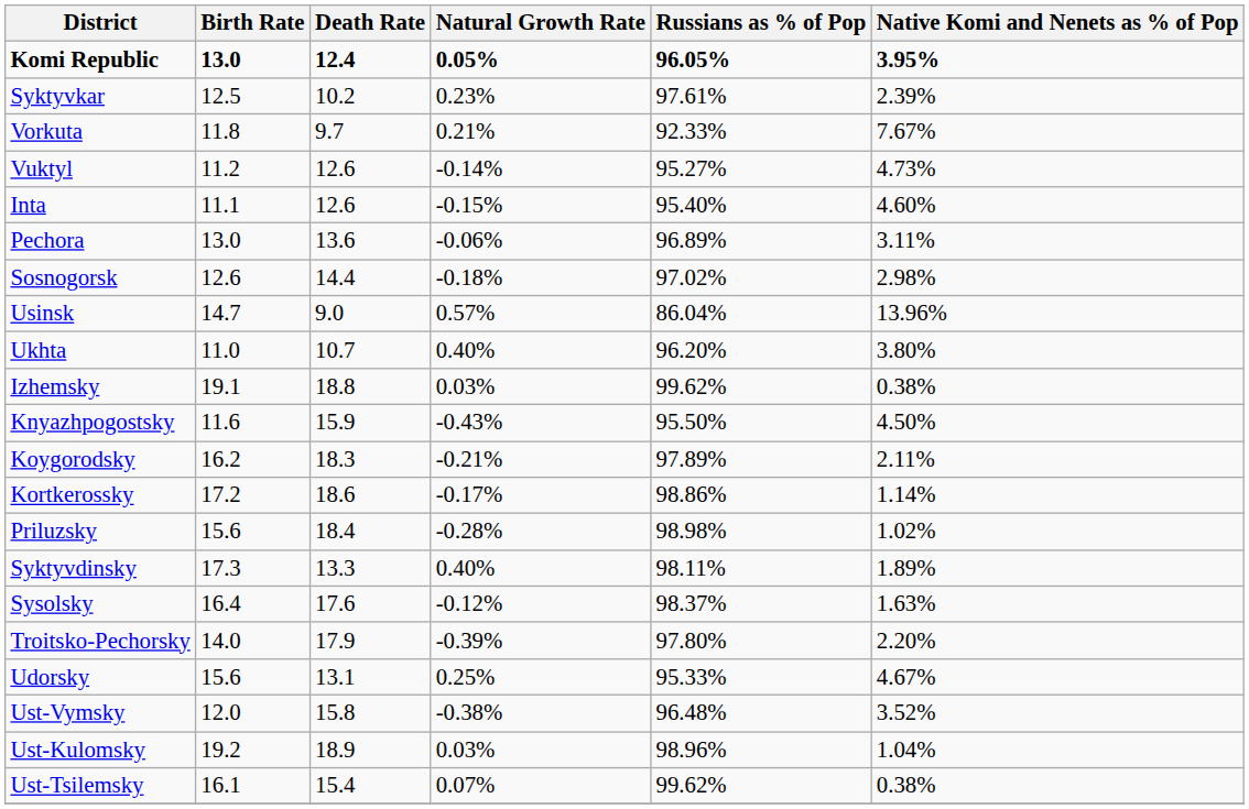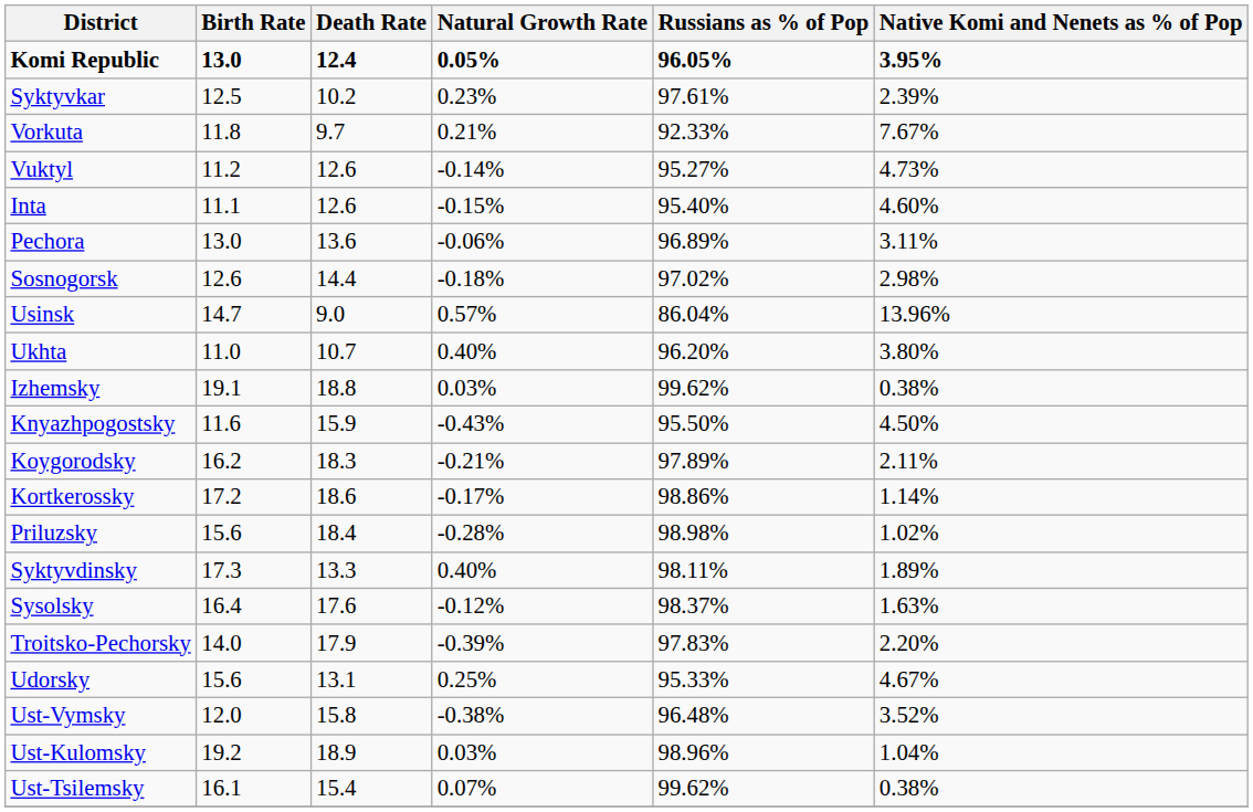 <table class="wikitable sortable">
 <tr>
 <th><strong>District</strong></th>
 <th><strong>Birth Rate</strong></th>
 <th><strong>Death Rate</strong></th>
 <th><strong>Natural Growth Rate</strong></th>
 <th><strong>Russians as % of Pop</strong></th>
 <th><strong>Native Komi and Nenets as % of Pop</strong></th>
 </tr>
 <tr --->
 <td><strong>Komi Republic</strong></td>
 <td><strong>13.0</strong></td>
 <td><strong>12.4</strong></td>
 <td><strong>0.05%</strong></td>
 <td><strong>96.05%</strong></td>
 <td><strong>3.95%</strong></td>
 </tr>
 <tr --->
 <td><a href='#'>Syktyvkar</a></td>
 <td>12.5</td>
 <td>10.2</td>
 <td>0.23%</td>
 <td>97.61%</td>
 <td>2.39%</td>
 </tr>
 <tr --->
 <td><a href='#'>Vorkuta</a></td>
 <td>11.8</td>
 <td>9.7</td>
 <td>0.21%</td>
 <td>92.33%</td>
 <td>7.67%</td>
 </tr>
 <tr --->
 <td><a href='#'>Vuktyl</a></td>
 <td>11.2</td>
 <td>12.6</td>
 <td>-0.14%</td>
 <td>95.27%</td>
 <td>4.73%</td>
 </tr>
 <tr --->
 <td><a href='#'>Inta</a></td>
 <td>11.1</td>
 <td>12.6</td>
 <td>-0.15%</td>
 <td>95.40%</td>
 <td>4.60%</td>
 </tr>
 <tr --->
 <td><a href='#'>Pechora</a></td>
 <td>13.0</td>
 <td>13.6</td>
 <td>-0.06%</td>
 <td>96.89%</td>
 <td>3.11%</td>
 </tr>
 <tr --->
 <td><a href='#'>Sosnogorsk</a></td>
 <td>12.6</td>
 <td>14.4</td>
 <td>-0.18%</td>
 <td>97.02%</td>
 <td>2.98%</td>
 </tr>
 <tr --->
 <td><a href='#'>Usinsk</a></td>
 <td>14.7</td>
 <td>9.0</td>
 <td>0.57%</td>
 <td>86.04%</td>
 <td>13.96%</td>
 </tr>
 <tr --->
 <td><a href='#'>Ukhta</a></td>
 <td>11.0</td>
 <td>10.7</td>
 <td>0.40%</td>
 <td>96.20%</td>
 <td>3.80%</td>
 </tr>
 <tr --->
 <td><a href='#'>Izhemsky</a></td>
 <td>19.1</td>
 <td>18.8</td>
 <td>0.03%</td>
 <td>99.62%</td>
 <td>0.38%</td>
 </tr>
 <tr --->
 <td><a href='#'>Knyazhpogostsky</a></td>
 <td>11.6</td>
 <td>15.9</td>
 <td>-0.43%</td>
 <td>95.50%</td>
 <td>4.50%</td>
 </tr>
 <tr --->
 <td><a href='#'>Koygorodsky</a></td>
 <td>16.2</td>
 <td>18.3</td>
 <td>-0.21%</td>
 <td>97.89%</td>
 <td>2.11%</td>
 </tr>
 <tr --->
 <td><a href='#'>Kortkerossky</a></td>
 <td>17.2</td>
 <td>18.6</td>
 <td>-0.17%</td>
 <td>98.86%</td>
 <td>1.14%</td>
 </tr>
 <tr --->
 <td><a href='#'>Priluzsky</a></td>
 <td>15.6</td>
 <td>18.4</td>
 <td>-0.28%</td>
 <td>98.98%</td>
 <td>1.02%</td>
 </tr>
 <tr --->
 <td><a href='#'>Syktyvdinsky</a></td>
 <td>17.3</td>
 <td>13.3</td>
 <td>0.40%</td>
 <td>98.11%</td>
 <td>1.89%</td>
 </tr>
 <tr --->
 <td><a href='#'>Sysolsky</a></td>
 <td>16.4</td>
 <td>17.6</td>
 <td>-0.12%</td>
 <td>98.37%</td>
 <td>1.63%</td>
 </tr>
 <tr --->
 <td><a href='#'>Troitsko-Pechorsky</a></td>
 <td>14.0</td>
 <td>17.9</td>
 <td>-0.39%</td>
-<td>97.80%</td>
+<td>97.83%</td>
 <td>2.20%</td>
 </tr>
 <tr --->
 <td><a href='#'>Udorsky</a></td>
 <td>15.6</td>
 <td>13.1</td>
 <td>0.25%</td>
 <td>95.33%</td>
 <td>4.67%</td>
 </tr>
 <tr --->
 <td><a href='#'>Ust-Vymsky</a></td>
 <td>12.0</td>
 <td>15.8</td>
 <td>-0.38%</td>
 <td>96.48%</td>
 <td>3.52%</td>
 </tr>
 <tr --->
 <td><a href='#'>Ust-Kulomsky</a></td>
 <td>19.2</td>
 <td>18.9</td>
 <td>0.03%</td>
 <td>98.96%</td>
 <td>1.04%</td>
 </tr>
 <tr --->
 <td><a href='#'>Ust-Tsilemsky</a></td>
 <td>16.1</td>
 <td>15.4</td>
 <td>0.07%</td>
 <td>99.62%</td>
 <td>0.38%</td>
 </tr>
 <tr --->
 </tr>
 </table>
